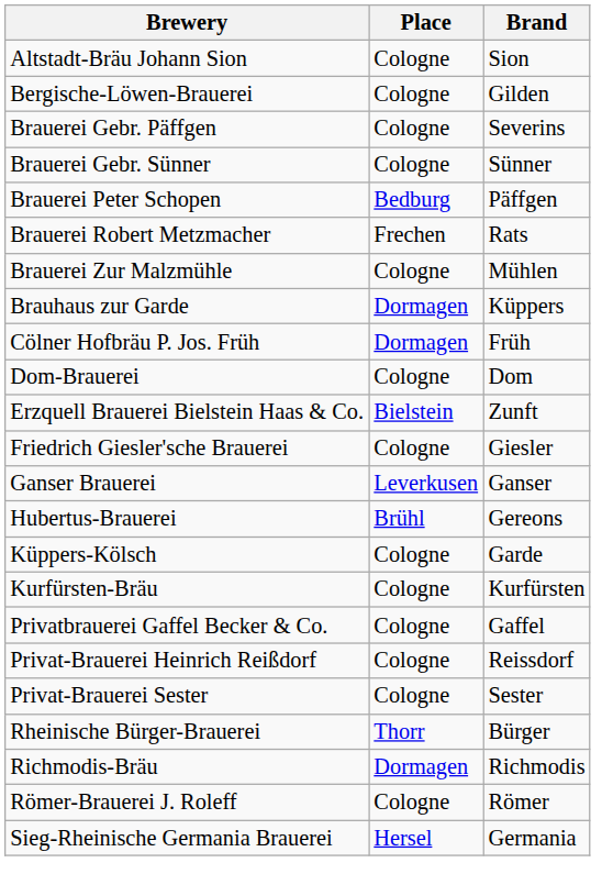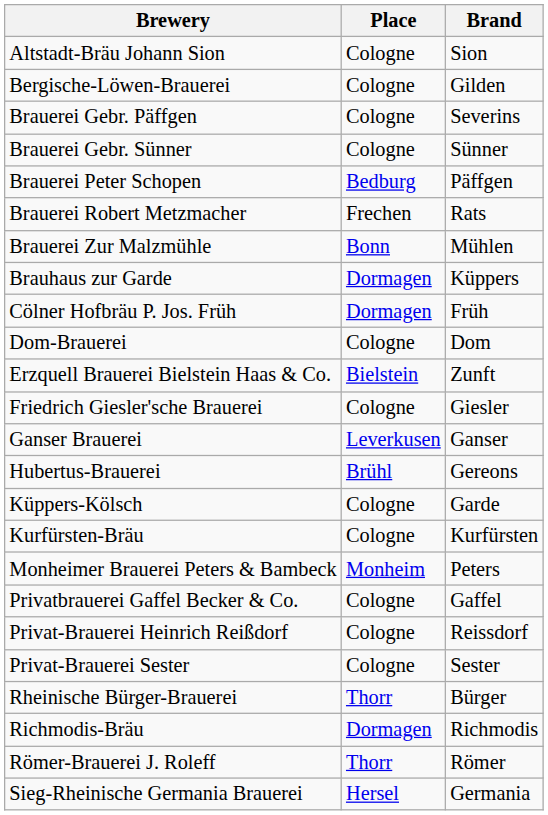 <table class="wikitable sortable mw-collapsible">
 <tr>
 <th>Brewery</th>
 <th>Place</th>
 <th>Brand</th>
 </tr>
 <tr>
 <td>Altstadt-Bräu Johann Sion</td>
 <td>Cologne</td>
 <td>Sion</td>
 </tr>
 <tr>
 <td>Bergische-Löwen-Brauerei</td>
 <td>Cologne</td>
 <td>Gilden</td>
 </tr>
 <tr>
 <td>Brauerei Gebr. Päffgen</td>
 <td>Cologne</td>
 <td>Severins</td>
 </tr>
 <tr>
 <td>Brauerei Gebr. Sünner</td>
 <td>Cologne</td>
 <td>Sünner</td>
 </tr>
 <tr>
 <td>Brauerei Peter Schopen</td>
 <td><a href='#'>Bedburg</a></td>
 <td>Päffgen</td>
 </tr>
 <tr>
 <td>Brauerei Robert Metzmacher</td>
 <td>Frechen</td>
 <td>Rats</td>
 </tr>
 <tr>
 <td>Brauerei Zur  Malzmühle</td>
-<td>Cologne</td>
+<td><a href='#'>Bonn</a></td>
 <td>Mühlen</td>
 </tr>
 <tr>
 <td>Brauhaus zur Garde</td>
 <td><a href='#'>Dormagen</a></td>
 <td>Küppers</td>
 </tr>
 <tr>
 <td>Cölner Hofbräu P. Jos. Früh</td>
 <td><a href='#'>Dormagen</a></td>
 <td>Früh</td>
 </tr>
 <tr>
 <td>Dom-Brauerei</td>
 <td>Cologne</td>
 <td>Dom</td>
 </tr>
 <tr>
 <td>Erzquell  Brauerei Bielstein Haas & Co.</td>
 <td><a href='#'>Bielstein</a></td>
 <td>Zunft</td>
 </tr>
 <tr>
 <td>Friedrich Giesler'sche Brauerei</td>
 <td>Cologne</td>
 <td>Giesler</td>
 </tr>
 <tr>
 <td>Ganser Brauerei</td>
 <td><a href='#'>Leverkusen</a></td>
 <td>Ganser</td>
 </tr>
 <tr>
 <td>Hubertus-Brauerei</td>
 <td><a href='#'>Brühl</a></td>
 <td>Gereons</td>
 </tr>
 <tr>
 <td>Küppers-Kölsch</td>
 <td>Cologne</td>
 <td>Garde</td>
 </tr>
 <tr>
 <td>Kurfürsten-Bräu</td>
 <td>Cologne</td>
 <td>Kurfürsten</td>
 </tr>
 <tr>
+<td>Monheimer Brauerei Peters & Bambeck</td>
+<td><a href='#'>Monheim</a></td>
+<td>Peters</td>
+</tr>
+<tr>
 <td>Privatbrauerei Gaffel Becker & Co.</td>
 <td>Cologne</td>
 <td>Gaffel</td>
 </tr>
 <tr>
 <td>Privat-Brauerei Heinrich Reißdorf</td>
 <td>Cologne</td>
 <td>Reissdorf</td>
 </tr>
 <tr>
 <td>Privat-Brauerei Sester</td>
 <td>Cologne</td>
 <td>Sester</td>
 </tr>
 <tr>
 <td>Rheinische Bürger-Brauerei</td>
 <td><a href='#'>Thorr</a></td>
 <td>Bürger</td>
 </tr>
 <tr>
 <td>Richmodis-Bräu</td>
 <td><a href='#'>Dormagen</a></td>
 <td>Richmodis</td>
 </tr>
 <tr>
 <td>Römer-Brauerei J. Roleff</td>
-<td>Cologne</td>
+<td><a href='#'>Thorr</a></td>
 <td>Römer</td>
 </tr>
 <tr>
 <td>Sieg-Rheinische  Germania Brauerei</td>
 <td><a href='#'>Hersel</a></td>
 <td>Germania</td>
 </tr>
 </table>
